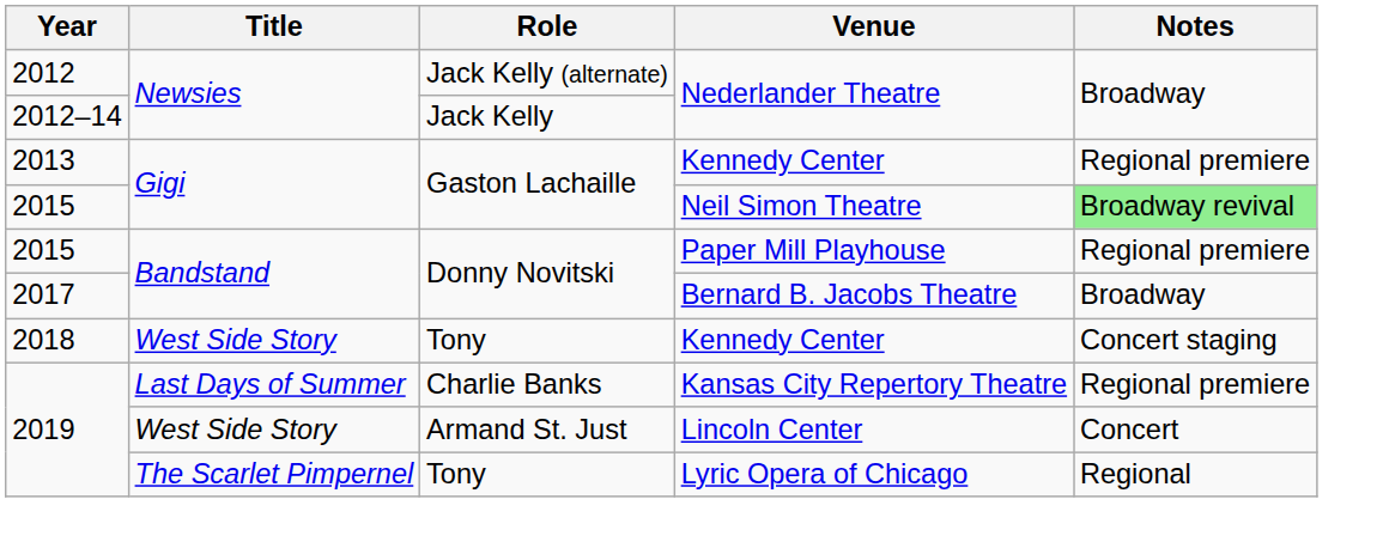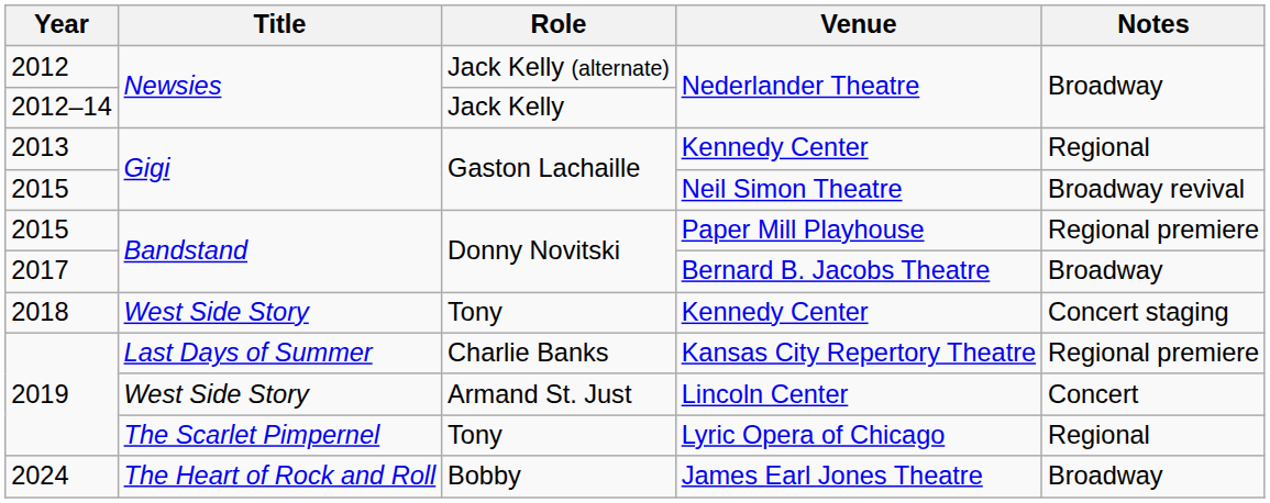 <table class="wikitable sortable">
 <tr>
 <th>Year</th>
 <th>Title</th>
 <th>Role</th>
 <th>Venue</th>
 <th class="unsortable">Notes</th>
 </tr>
 <tr>
 <td>2012</td>
 <td rowspan="2"><em><a href='#'>Newsies</a></em></td>
 <td>Jack Kelly <small>(alternate)</small></td>
 <td rowspan="2"><a href='#'>Nederlander Theatre</a></td>
 <td rowspan="2">Broadway</td>
 </tr>
 <tr>
 <td>2012–14</td>
 <td>Jack Kelly</td>
 </tr>
 <tr>
 <td>2013</td>
 <td rowspan="2"><em><a href='#'>Gigi</a></em></td>
 <td rowspan="2">Gaston Lachaille</td>
 <td><a href='#'>Kennedy Center</a></td>
-<td>Regional premiere</td>
+<td>Regional</td>
 </tr>
 <tr>
 <td>2015</td>
 <td><a href='#'>Neil Simon Theatre</a></td>
-<td style="background: lightgreen;">Broadway revival</td>
+<td>Broadway revival</td>
 </tr>
 <tr>
 <td>2015</td>
 <td rowspan="2"><em><a href='#'>Bandstand</a></em></td>
 <td rowspan="2">Donny Novitski</td>
 <td><a href='#'>Paper Mill Playhouse</a></td>
 <td>Regional premiere</td>
 </tr>
 <tr>
 <td>2017</td>
 <td><a href='#'>Bernard B. Jacobs Theatre</a></td>
 <td>Broadway</td>
 </tr>
 <tr>
 <td>2018</td>
 <td><em><a href='#'>West Side Story</a></em></td>
 <td>Tony</td>
 <td><a href='#'>Kennedy Center</a></td>
 <td>Concert staging</td>
 </tr>
 <tr>
 <td rowspan=3>2019</td>
 <td><a href='#'><em>Last Days of Summer</em></a></td>
 <td>Charlie Banks</td>
 <td><a href='#'>Kansas City Repertory Theatre</a></td>
 <td>Regional premiere</td>
 </tr>
 <tr>
 <td><em>West Side Story</em></td>
 <td>Armand St. Just</td>
 <td><a href='#'>Lincoln Center</a></td>
 <td>Concert</td>
 </tr>
 <tr>
 <td><a href='#'><em>The Scarlet Pimpernel</em></a></td>
 <td>Tony</td>
 <td><a href='#'>Lyric Opera of Chicago</a></td>
 <td>Regional</td>
 </tr>
+<tr>
+<td>2024</td>
+<td><em><a href='#'>The Heart of Rock and Roll</a></em></td>
+<td>Bobby</td>
+<td><a href='#'>James Earl Jones Theatre</a></td>
+<td>Broadway</td>
+</tr>
 </table>
